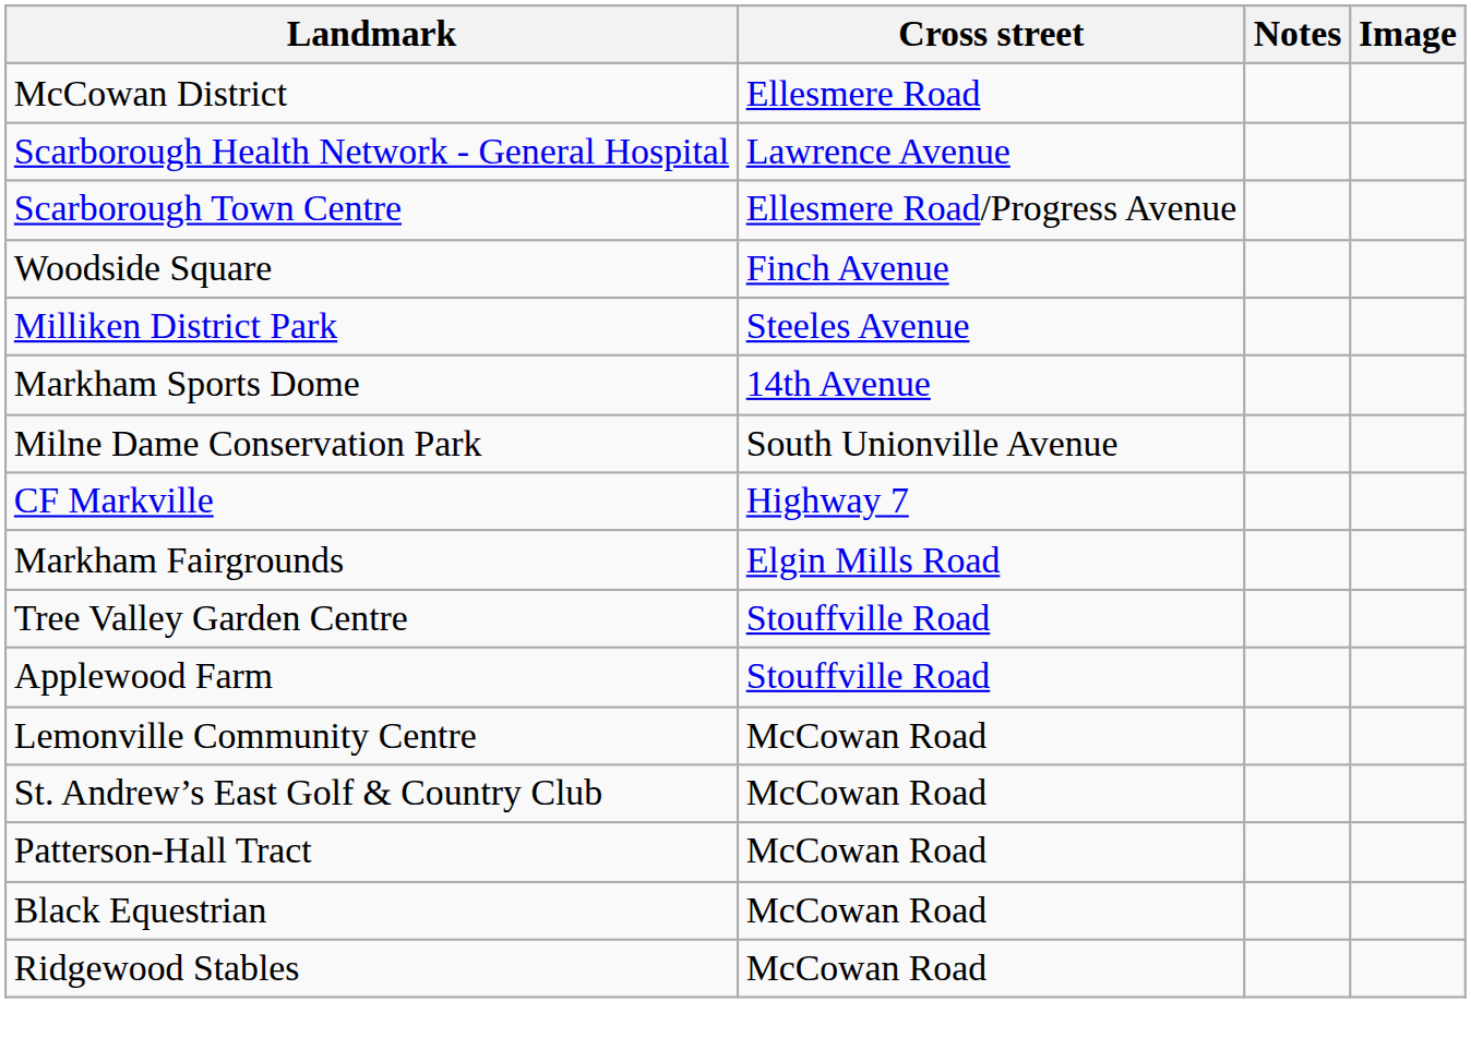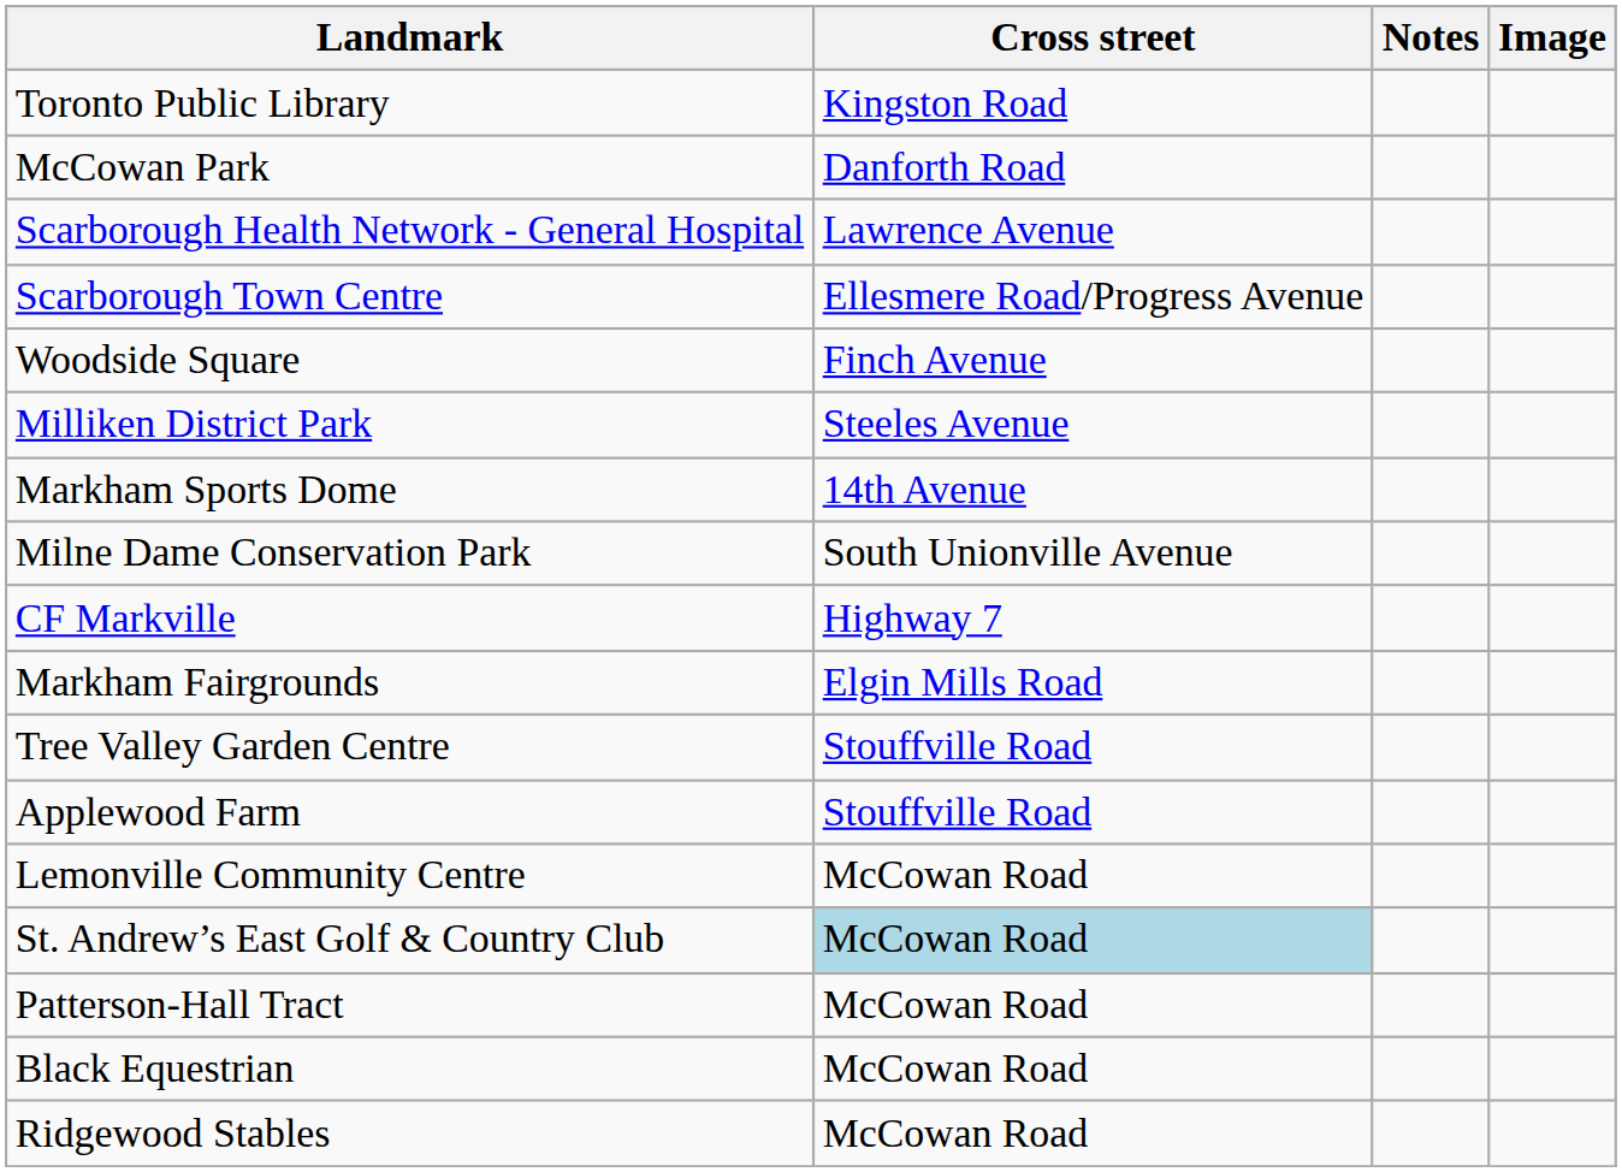 <table class="wikitable sortable">
 <tr style="background:lightblue;">
 <th>Landmark</th>
 <th>Cross street</th>
 <th>Notes</th>
 <th>Image</th>
 </tr>
 <tr>
-<td>McCowan District</td>
-<td><a href='#'>Ellesmere Road</a></td>
+<td>Toronto Public Library</td>
+<td><a href='#'>Kingston Road</a></td>
+<td></td>
+<td></td>
+</tr>
+<tr>
+<td>McCowan Park</td>
+<td><a href='#'>Danforth Road</a></td>
 <td></td>
 <td></td>
 </tr>
 <tr>
 <td><a href='#'>Scarborough Health Network - General Hospital</a></td>
 <td><a href='#'>Lawrence Avenue</a></td>
 <td></td>
 <td></td>
 </tr>
 <tr>
 <td><a href='#'>Scarborough Town Centre</a></td>
 <td><a href='#'>Ellesmere Road</a>/Progress Avenue</td>
 <td></td>
 <td></td>
 </tr>
 <tr>
 <td>Woodside Square</td>
 <td><a href='#'>Finch Avenue</a></td>
 <td></td>
 <td></td>
 </tr>
 <tr>
 <td><a href='#'>Milliken District Park</a></td>
 <td><a href='#'>Steeles Avenue</a></td>
 <td></td>
 <td></td>
 </tr>
 <tr>
 <td>Markham Sports Dome</td>
 <td><a href='#'>14th Avenue</a></td>
 <td></td>
 <td></td>
 </tr>
 <tr>
 <td>Milne Dame Conservation Park</td>
 <td>South Unionville Avenue</td>
 <td></td>
 <td></td>
 </tr>
 <tr>
 <td><a href='#'>CF Markville</a></td>
 <td><a href='#'>Highway 7</a></td>
 <td></td>
 <td></td>
 </tr>
 <tr>
 <td>Markham Fairgrounds</td>
 <td><a href='#'>Elgin Mills Road</a></td>
 <td></td>
 <td></td>
 </tr>
 <tr>
 <td>Tree Valley Garden Centre</td>
 <td><a href='#'>Stouffville Road</a></td>
 <td></td>
 <td></td>
 </tr>
 <tr>
 <td>Applewood Farm</td>
 <td><a href='#'>Stouffville Road</a></td>
 <td></td>
 <td></td>
 </tr>
 <tr>
 <td>Lemonville Community Centre</td>
 <td>McCowan Road</td>
 <td></td>
 <td></td>
 </tr>
 <tr>
 <td>St. Andrew’s East Golf & Country Club</td>
-<td>McCowan Road</td>
+<td style="background: lightblue;">McCowan Road</td>
 <td></td>
 <td></td>
 </tr>
 <tr>
 <td>Patterson-Hall Tract</td>
 <td>McCowan Road</td>
 <td></td>
 <td></td>
 </tr>
 <tr>
 <td>Black Equestrian</td>
 <td>McCowan Road</td>
 <td></td>
 <td></td>
 </tr>
 <tr>
 <td>Ridgewood Stables</td>
 <td>McCowan Road</td>
 <td></td>
 <td></td>
 </tr>
 </table>
